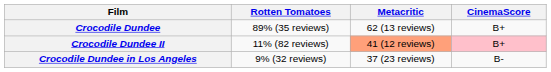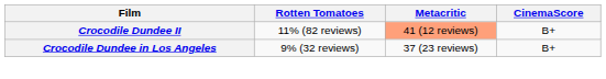 <table class="wikitable plainrowheaders"  style="text-align:center; width:99%;">
 <tr>
 <th>Film</th>
 <th><a href='#'>Rotten Tomatoes</a></th>
 <th><a href='#'>Metacritic</a></th>
 <th><a href='#'>CinemaScore</a></th>
 </tr>
 <tr>
-<th scope="row"><em><a href='#'>Crocodile Dundee</a></em></th>
-<td>89% (35 reviews)</td>
-<td>62 (13 reviews)</td>
-<td>B+</td>
-</tr>
-<tr>
 <th scope="row"><em><a href='#'>Crocodile Dundee II</a></em></th>
 <td>11% (82 reviews)</td>
 <td style="background: lightsalmon;">41 (12 reviews)</td>
-<td style="background: pink;">B+</td>
+<td>B+</td>
 </tr>
 <tr>
 <th scope="row"><em><a href='#'>Crocodile Dundee in Los Angeles</a></em></th>
 <td>9% (32 reviews)</td>
 <td>37 (23 reviews)</td>
-<td>B-</td>
+<td>B+</td>
 </tr>
 </table>
